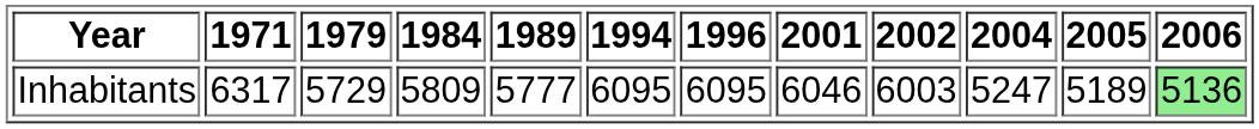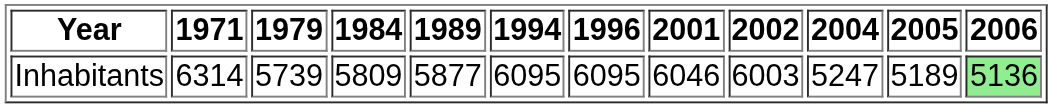 <table border="1" align="center">
 <tr>
 <th>Year</th>
 <th>1971</th>
 <th>1979</th>
 <th>1984</th>
 <th>1989</th>
 <th>1994</th>
 <th>1996</th>
 <th>2001</th>
 <th>2002</th>
 <th>2004</th>
 <th>2005</th>
 <th>2006</th>
 </tr>
 <tr --->
 <td>Inhabitants</td>
-<td>6317</td>
-<td>5729</td>
+<td>6314</td>
+<td>5739</td>
 <td>5809</td>
-<td>5777</td>
+<td>5877</td>
 <td>6095</td>
 <td>6095</td>
 <td>6046</td>
 <td>6003</td>
 <td>5247</td>
 <td>5189</td>
 <td style="background: lightgreen;">5136</td>
 </tr>
 </table>
